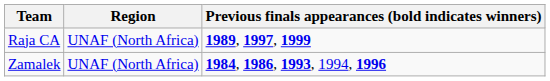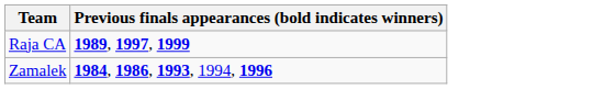 <table class="wikitable">
 <tr>
 <th>Team</th>
-<th>Region</th>
 <th>Previous finals appearances (bold indicates winners)</th>
 </tr>
 <tr>
 <td> <a href='#'>Raja CA</a></td>
-<td><a href='#'>UNAF (North Africa)</a></td>
 <td><strong><a href='#'>1989</a></strong>, <strong><a href='#'>1997</a></strong>, <strong><a href='#'>1999</a></strong></td>
 </tr>
 <tr>
 <td> <a href='#'>Zamalek</a></td>
-<td><a href='#'>UNAF (North Africa)</a></td>
 <td><strong><a href='#'>1984</a></strong>, <strong><a href='#'>1986</a></strong>, <strong><a href='#'>1993</a></strong>, <a href='#'>1994</a>, <strong><a href='#'>1996</a></strong></td>
 </tr>
 </table>
